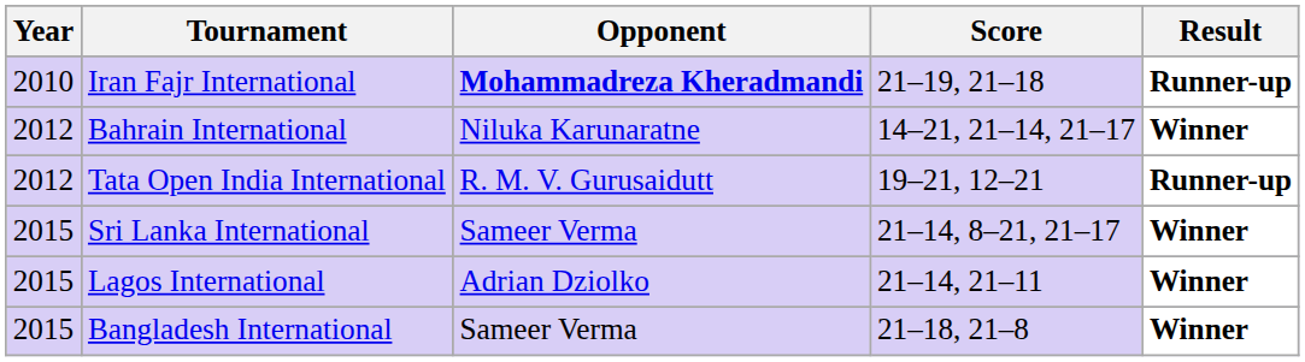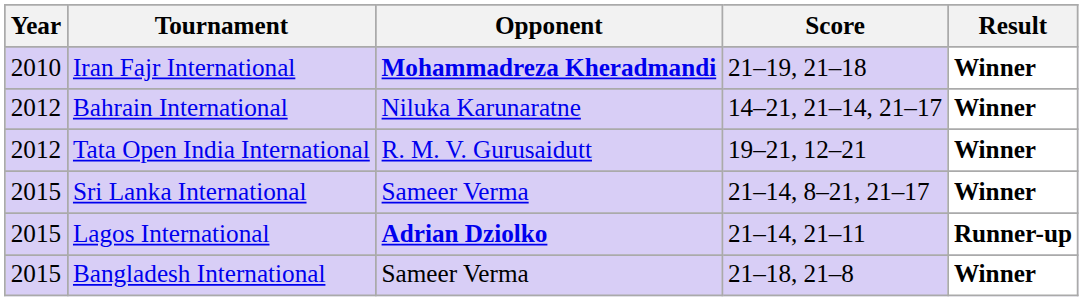 <table class="sortable wikitable" style="font-size: 90%;">
 <tr>
 <th>Year</th>
 <th>Tournament</th>
 <th>Opponent</th>
 <th>Score</th>
 <th>Result</th>
 </tr>
 <tr style="background:#D8CEF6">
 <td align="center">2010</td>
 <td align="left"><a href='#'>Iran Fajr International</a></td>
 <td align="left"><strong> <a href='#'>Mohammadreza Kheradmandi</a></strong></td>
 <td align="left">21–19, 21–18</td>
-<td style="text-align:left; background:white"> <strong>Runner-up</strong></td>
+<td style="text-align:left; background:white"> <strong>Winner</strong></td>
 </tr>
 <tr style="background:#D8CEF6">
 <td align="center">2012</td>
 <td align="left"><a href='#'>Bahrain International</a></td>
 <td align="left"> <a href='#'>Niluka Karunaratne</a></td>
 <td align="left">14–21, 21–14, 21–17</td>
 <td style="text-align:left; background:white"> <strong>Winner</strong></td>
 </tr>
 <tr style="background:#D8CEF6">
 <td align="center">2012</td>
 <td align="left"><a href='#'>Tata Open India International</a></td>
 <td align="left"> <a href='#'>R. M. V. Gurusaidutt</a></td>
 <td align="left">19–21, 12–21</td>
-<td style="text-align:left; background:white"> <strong>Runner-up</strong></td>
+<td style="text-align:left; background:white"> <strong>Winner</strong></td>
 </tr>
 <tr style="background:#D8CEF6">
 <td align="center">2015</td>
 <td align="left"><a href='#'>Sri Lanka International</a></td>
 <td align="left"> <a href='#'>Sameer Verma</a></td>
 <td align="left">21–14, 8–21, 21–17</td>
 <td style="text-align:left; background:white"> <strong>Winner</strong></td>
 </tr>
 <tr style="background:#D8CEF6">
 <td align="center">2015</td>
 <td align="left"><a href='#'>Lagos International</a></td>
-<td align="left"> <a href='#'>Adrian Dziolko</a></td>
+<td align="left"><strong> <a href='#'>Adrian Dziolko</a></strong></td>
 <td align="left">21–14, 21–11</td>
-<td style="text-align:left; background:white"> <strong>Winner</strong></td>
+<td style="text-align:left; background:white"> <strong>Runner-up</strong></td>
 </tr>
 <tr style="background:#D8CEF6">
 <td align="center">2015</td>
 <td align="left"><a href='#'>Bangladesh International</a></td>
 <td align="left"> Sameer Verma</td>
 <td align="left">21–18, 21–8</td>
 <td style="text-align:left; background:white"> <strong>Winner</strong></td>
 </tr>
 </table>
